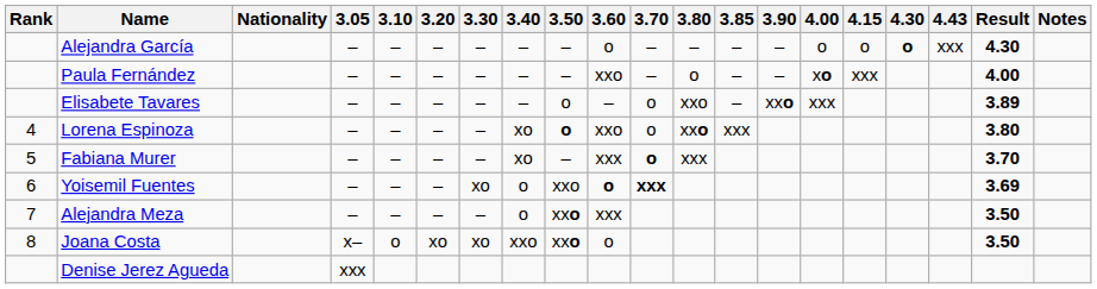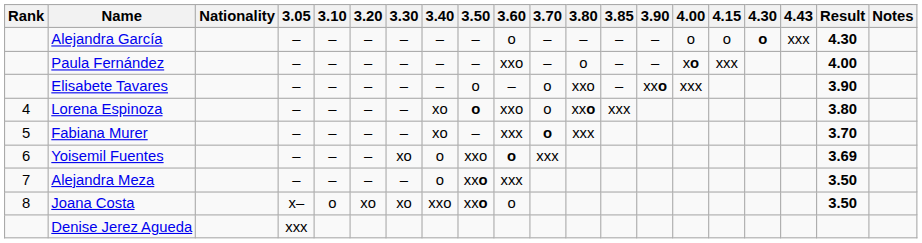 <table class="wikitable sortable" style="text-align:center;font-size:85%">
 <tr>
 <th>Rank</th>
 <th>Name</th>
 <th>Nationality</th>
 <th>3.05</th>
 <th>3.10</th>
 <th>3.20</th>
 <th>3.30</th>
 <th>3.40</th>
 <th>3.50</th>
 <th>3.60</th>
 <th>3.70</th>
 <th>3.80</th>
 <th>3.85</th>
 <th>3.90</th>
 <th>4.00</th>
 <th>4.15</th>
 <th>4.30</th>
 <th>4.43</th>
 <th>Result</th>
 <th>Notes</th>
 </tr>
 <tr>
 <td></td>
 <td align=left><a href='#'>Alejandra García</a></td>
 <td align=left></td>
 <td>–</td>
 <td>–</td>
 <td>–</td>
 <td>–</td>
 <td>–</td>
 <td>–</td>
 <td>o</td>
 <td>–</td>
 <td>–</td>
 <td>–</td>
 <td>–</td>
 <td>o</td>
 <td>o</td>
 <td><strong>o</strong></td>
 <td>xxx</td>
 <td><strong>4.30</strong></td>
 <td></td>
 </tr>
 <tr>
 <td></td>
 <td align=left><a href='#'>Paula Fernández</a></td>
 <td align=left></td>
 <td>–</td>
 <td>–</td>
 <td>–</td>
 <td>–</td>
 <td>–</td>
 <td>–</td>
 <td>xxo</td>
 <td>–</td>
 <td>o</td>
 <td>–</td>
 <td>–</td>
 <td>x<strong>o</strong></td>
 <td>xxx</td>
 <td></td>
 <td></td>
 <td><strong>4.00</strong></td>
 <td></td>
 </tr>
 <tr>
 <td></td>
 <td align=left><a href='#'>Elisabete Tavares</a></td>
 <td align=left></td>
 <td>–</td>
 <td>–</td>
 <td>–</td>
 <td>–</td>
 <td>–</td>
 <td>o</td>
 <td>–</td>
 <td>o</td>
 <td>xxo</td>
 <td>–</td>
 <td>xx<strong>o</strong></td>
 <td>xxx</td>
 <td></td>
 <td></td>
 <td></td>
-<td><strong>3.89</strong></td>
+<td><strong>3.90</strong></td>
 <td></td>
 </tr>
 <tr>
 <td>4</td>
 <td align=left><a href='#'>Lorena Espinoza</a></td>
 <td align=left></td>
 <td>–</td>
 <td>–</td>
 <td>–</td>
 <td>–</td>
 <td>xo</td>
 <td><strong>o</strong></td>
 <td>xxo</td>
 <td>o</td>
 <td>xx<strong>o</strong></td>
 <td>xxx</td>
 <td></td>
 <td></td>
 <td></td>
 <td></td>
 <td></td>
 <td><strong>3.80</strong></td>
 <td></td>
 </tr>
 <tr>
 <td>5</td>
 <td align=left><a href='#'>Fabiana Murer</a></td>
 <td align=left></td>
 <td>–</td>
 <td>–</td>
 <td>–</td>
 <td>–</td>
 <td>xo</td>
 <td>–</td>
 <td>xxx</td>
 <td><strong>o</strong></td>
 <td>xxx</td>
 <td></td>
 <td></td>
 <td></td>
 <td></td>
 <td></td>
 <td></td>
 <td><strong>3.70</strong></td>
 <td></td>
 </tr>
 <tr>
 <td>6</td>
 <td align=left><a href='#'>Yoisemil Fuentes</a></td>
 <td align=left></td>
 <td>–</td>
 <td>–</td>
 <td>–</td>
 <td>xo</td>
 <td>o</td>
 <td>xxo</td>
 <td><strong>o</strong></td>
-<td><strong>xxx</strong></td>
+<td>xxx</td>
 <td></td>
 <td></td>
 <td></td>
 <td></td>
 <td></td>
 <td></td>
 <td></td>
 <td><strong>3.69</strong></td>
 <td></td>
 </tr>
 <tr>
 <td>7</td>
 <td align=left><a href='#'>Alejandra Meza</a></td>
 <td align=left></td>
 <td>–</td>
 <td>–</td>
 <td>–</td>
 <td>–</td>
 <td>o</td>
 <td>xx<strong>o</strong></td>
 <td>xxx</td>
 <td></td>
 <td></td>
 <td></td>
 <td></td>
 <td></td>
 <td></td>
 <td></td>
 <td></td>
 <td><strong>3.50</strong></td>
 <td></td>
 </tr>
 <tr>
 <td>8</td>
 <td align=left><a href='#'>Joana Costa</a></td>
 <td align=left></td>
 <td>x–</td>
 <td>o</td>
 <td>xo</td>
 <td>xo</td>
 <td>xxo</td>
 <td>xx<strong>o</strong></td>
 <td>o</td>
 <td></td>
 <td></td>
 <td></td>
 <td></td>
 <td></td>
 <td></td>
 <td></td>
 <td></td>
 <td><strong>3.50</strong></td>
 <td></td>
 </tr>
 <tr>
 <td></td>
 <td align=left><a href='#'>Denise Jerez Agueda</a></td>
 <td align=left></td>
 <td>xxx</td>
 <td></td>
 <td></td>
 <td></td>
 <td></td>
 <td></td>
 <td></td>
 <td></td>
 <td></td>
 <td></td>
 <td></td>
 <td></td>
 <td></td>
 <td></td>
 <td></td>
 <td><strong></strong></td>
 <td></td>
 </tr>
 </table>
